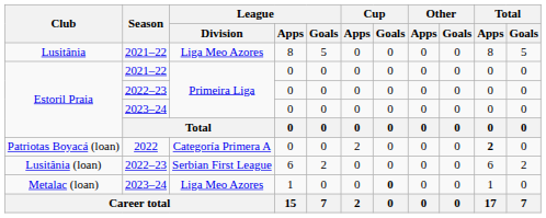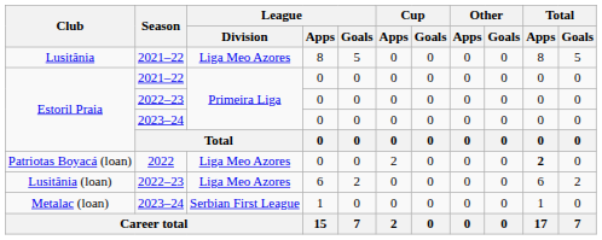 <table class=wikitable style=text-align:center>
 <tr>
 <th rowspan="2">Club</th>
 <th rowspan="2">Season</th>
 <th colspan="3">League</th>
 <th colspan="2">Cup</th>
 <th colspan="2">Other</th>
 <th colspan="2">Total</th>
 </tr>
 <tr>
 <th>Division</th>
 <th>Apps</th>
 <th>Goals</th>
 <th>Apps</th>
 <th>Goals</th>
 <th>Apps</th>
 <th>Goals</th>
 <th>Apps</th>
 <th>Goals</th>
 </tr>
 <tr>
 <td><a href='#'>Lusitânia</a></td>
 <td><a href='#'>2021–22</a></td>
 <td><a href='#'>Liga Meo Azores</a></td>
 <td>8</td>
 <td>5</td>
 <td>0</td>
 <td>0</td>
 <td>0</td>
 <td>0</td>
 <td>8</td>
 <td>5</td>
 </tr>
 <tr>
 <td rowspan="4"><a href='#'>Estoril Praia</a></td>
 <td><a href='#'>2021–22</a></td>
 <td rowspan="3"><a href='#'>Primeira Liga</a></td>
 <td>0</td>
 <td>0</td>
 <td>0</td>
 <td>0</td>
 <td>0</td>
 <td>0</td>
 <td>0</td>
 <td>0</td>
 </tr>
 <tr>
 <td><a href='#'>2022–23</a></td>
 <td>0</td>
 <td>0</td>
 <td>0</td>
 <td>0</td>
 <td>0</td>
 <td>0</td>
 <td>0</td>
 <td>0</td>
 </tr>
 <tr>
 <td><a href='#'>2023–24</a></td>
 <td>0</td>
 <td>0</td>
 <td>0</td>
 <td>0</td>
 <td>0</td>
 <td>0</td>
 <td>0</td>
 <td>0</td>
 </tr>
 <tr>
 <th colspan="2"><strong>Total</strong></th>
 <th>0</th>
 <th>0</th>
 <th>0</th>
 <th>0</th>
 <th>0</th>
 <th>0</th>
 <th>0</th>
 <th>0</th>
 </tr>
 <tr>
 <td><a href='#'>Patriotas Boyacá</a> (loan)</td>
 <td><a href='#'>2022</a></td>
-<td><a href='#'>Categoría Primera A</a></td>
+<td><a href='#'>Liga Meo Azores</a></td>
 <td>0</td>
 <td>0</td>
 <td>2</td>
 <td>0</td>
 <td>0</td>
 <td>0</td>
 <td><strong>2</strong></td>
 <td>0</td>
 </tr>
 <tr>
 <td><a href='#'>Lusitânia</a> (loan)</td>
 <td><a href='#'>2022–23</a></td>
-<td><a href='#'>Serbian First League</a></td>
+<td><a href='#'>Liga Meo Azores</a></td>
 <td>6</td>
 <td>2</td>
 <td>0</td>
 <td>0</td>
 <td>0</td>
 <td>0</td>
 <td>6</td>
 <td>2</td>
 </tr>
 <tr>
 <td><a href='#'>Metalac</a> (loan)</td>
 <td><a href='#'>2023–24</a></td>
-<td><a href='#'>Liga Meo Azores</a></td>
+<td><a href='#'>Serbian First League</a></td>
 <td>1</td>
 <td>0</td>
 <td>0</td>
-<td><strong>0</strong></td>
+<td>0</td>
 <td>0</td>
 <td>0</td>
 <td>1</td>
 <td>0</td>
 </tr>
 <tr>
 <th colspan="3"><strong>Career total</strong></th>
 <th>15</th>
 <th>7</th>
 <th>2</th>
 <th>0</th>
 <th>0</th>
 <th>0</th>
 <th>17</th>
 <th>7</th>
 </tr>
 </table>
